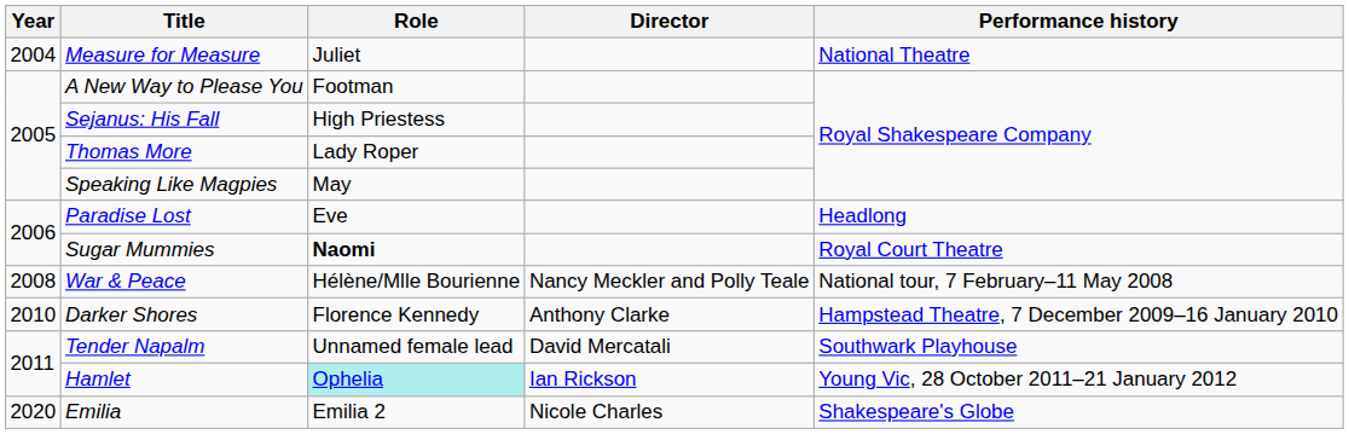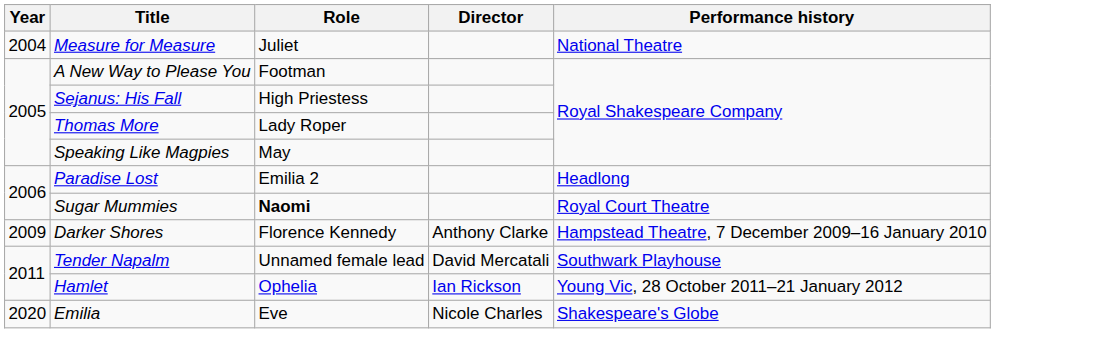 <table class="wikitable">
 <tr>
 <th>Year</th>
 <th>Title</th>
 <th>Role</th>
 <th>Director</th>
 <th>Performance history</th>
 </tr>
 <tr>
 <td>2004</td>
 <td><em><a href='#'>Measure for Measure</a></em></td>
 <td>Juliet</td>
 <td></td>
 <td><a href='#'>National Theatre</a></td>
 </tr>
 <tr>
 <td rowspan="4">2005</td>
 <td><em>A New Way to Please You</em></td>
 <td>Footman</td>
 <td></td>
 <td rowspan="4"><a href='#'>Royal Shakespeare Company</a></td>
 </tr>
 <tr>
 <td><em><a href='#'>Sejanus: His Fall</a></em></td>
 <td>High Priestess</td>
 <td></td>
 </tr>
 <tr>
 <td><em><a href='#'>Thomas More</a></em></td>
 <td>Lady Roper</td>
 <td></td>
 </tr>
 <tr>
 <td><em>Speaking Like Magpies</em></td>
 <td>May</td>
 <td></td>
 </tr>
 <tr>
 <td rowspan="2">2006</td>
 <td><em><a href='#'>Paradise Lost</a></em></td>
-<td>Eve</td>
+<td>Emilia 2</td>
 <td></td>
 <td><a href='#'>Headlong</a></td>
 </tr>
 <tr>
 <td><em>Sugar Mummies</em></td>
 <td><strong>Naomi</strong></td>
 <td></td>
 <td><a href='#'>Royal Court Theatre</a></td>
 </tr>
 <tr>
-<td>2008</td>
-<td><em><a href='#'>War & Peace</a></em></td>
-<td>Hélène/Mlle Bourienne</td>
-<td>Nancy Meckler and Polly Teale</td>
-<td>National tour, 7 February–11 May 2008</td>
-</tr>
-<tr>
-<td>2010</td>
+<td>2009</td>
 <td><em>Darker Shores</em></td>
 <td>Florence Kennedy</td>
 <td>Anthony Clarke</td>
 <td><a href='#'>Hampstead Theatre</a>, 7 December 2009–16 January 2010</td>
 </tr>
 <tr>
 <td rowspan="2">2011</td>
 <td><em><a href='#'>Tender Napalm</a></em></td>
 <td>Unnamed female lead</td>
 <td>David Mercatali</td>
 <td><a href='#'>Southwark Playhouse</a></td>
 </tr>
 <tr>
 <td><em><a href='#'>Hamlet</a></em></td>
-<td style="background: paleturquoise;"><a href='#'>Ophelia</a></td>
+<td><a href='#'>Ophelia</a></td>
 <td><a href='#'>Ian Rickson</a></td>
 <td><a href='#'>Young Vic</a>, 28 October 2011–21 January 2012</td>
 </tr>
 <tr>
 <td>2020</td>
 <td><em>Emilia</em></td>
-<td>Emilia 2</td>
+<td>Eve</td>
 <td>Nicole Charles</td>
 <td><a href='#'>Shakespeare's Globe</a></td>
 </tr>
 </table>
